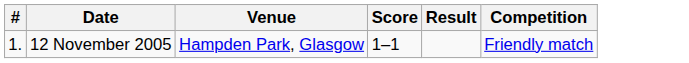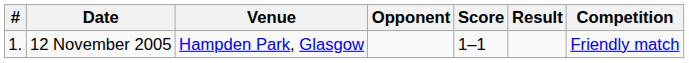 <table class="wikitable">
 <tr>
 <th>#</th>
 <th>Date</th>
 <th>Venue</th>
+<th>Opponent</th>
 <th>Score</th>
 <th>Result</th>
 <th>Competition</th>
 </tr>
 <tr>
 <td>1.</td>
 <td>12 November 2005</td>
 <td><a href='#'>Hampden Park</a>, <a href='#'>Glasgow</a></td>
+<td></td>
 <td>1–1</td>
 <td></td>
 <td><a href='#'>Friendly match</a></td>
 </tr>
 </table>
